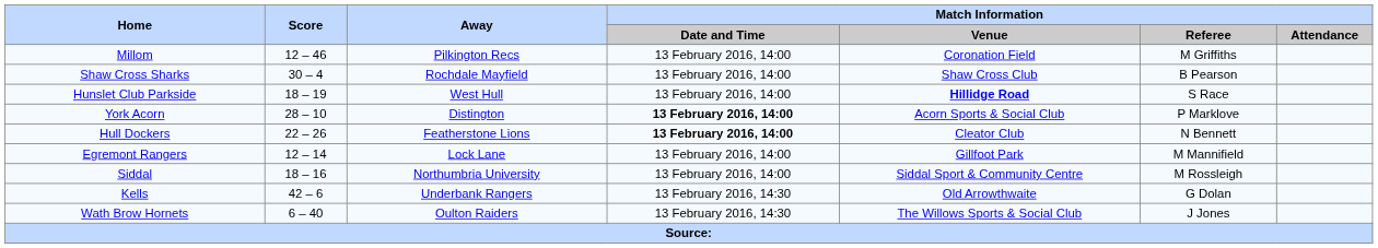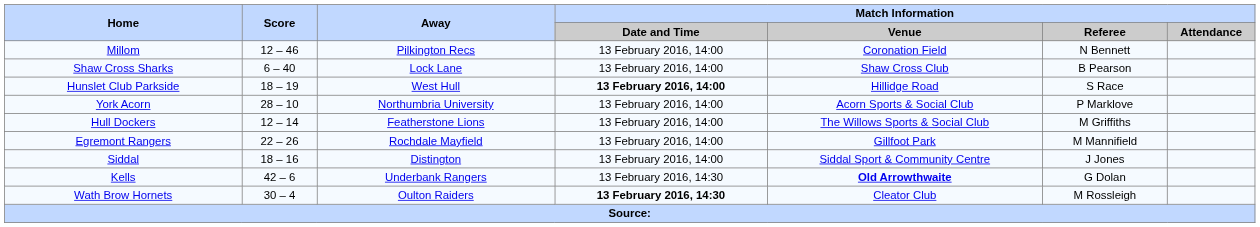 <table border=1 style="border-collapse:collapse; font-size:90%; text-align:center;" cellpadding=3 cellspacing=0 width=100%>
 <tr bgcolor=#C1D8FF>
 <th rowspan=2 width=19%>Home</th>
 <th rowspan=2 width=6%>Score</th>
 <th rowspan=2 width=19%>Away</th>
 <th colspan=6>Match Information</th>
 </tr>
 <tr bgcolor=#CCCCCC>
 <th width=17%>Date and Time</th>
 <th width=22%>Venue</th>
 <th width=10%>Referee</th>
 <th width=7%>Attendance</th>
 </tr>
 <tr bgcolor=#F5FAFF>
 <td><a href='#'>Millom</a></td>
 <td>12 – 46</td>
 <td><a href='#'>Pilkington Recs</a></td>
 <td>13 February 2016, 14:00</td>
 <td><a href='#'>Coronation Field</a></td>
-<td>M Griffiths</td>
+<td>N Bennett</td>
 <td></td>
 </tr>
 <tr bgcolor=#F5FAFF>
 <td><a href='#'>Shaw Cross Sharks</a></td>
-<td>30 – 4</td>
-<td><a href='#'>Rochdale Mayfield</a></td>
+<td>6 – 40</td>
+<td><a href='#'>Lock Lane</a></td>
 <td>13 February 2016, 14:00</td>
 <td><a href='#'>Shaw Cross Club</a></td>
 <td>B Pearson</td>
 <td></td>
 </tr>
 <tr bgcolor=#F5FAFF>
 <td><a href='#'>Hunslet Club Parkside</a></td>
 <td>18 – 19</td>
 <td><a href='#'>West Hull</a></td>
-<td>13 February 2016, 14:00</td>
-<td><strong><a href='#'>Hillidge Road</a></strong></td>
+<td><strong>13 February 2016, 14:00</strong></td>
+<td><a href='#'>Hillidge Road</a></td>
 <td>S Race</td>
 <td></td>
 </tr>
 <tr bgcolor=#F5FAFF>
 <td><a href='#'>York Acorn</a></td>
 <td>28 – 10</td>
-<td><a href='#'>Distington</a></td>
-<td><strong>13 February 2016, 14:00</strong></td>
+<td><a href='#'>Northumbria University</a></td>
+<td>13 February 2016, 14:00</td>
 <td><a href='#'>Acorn Sports & Social Club</a></td>
 <td>P Marklove</td>
 <td></td>
 </tr>
 <tr bgcolor=#F5FAFF>
 <td><a href='#'>Hull Dockers</a></td>
-<td>22 – 26</td>
+<td>12 – 14</td>
 <td><a href='#'>Featherstone Lions</a></td>
-<td><strong>13 February 2016, 14:00</strong></td>
-<td><a href='#'>Cleator Club</a></td>
-<td>N Bennett</td>
+<td>13 February 2016, 14:00</td>
+<td><a href='#'>The Willows Sports & Social Club</a></td>
+<td>M Griffiths</td>
 <td></td>
 </tr>
 <tr bgcolor=#F5FAFF>
 <td><a href='#'>Egremont Rangers</a></td>
-<td>12 – 14</td>
-<td><a href='#'>Lock Lane</a></td>
+<td>22 – 26</td>
+<td><a href='#'>Rochdale Mayfield</a></td>
 <td>13 February 2016, 14:00</td>
 <td><a href='#'>Gillfoot Park</a></td>
 <td>M Mannifield</td>
 <td></td>
 </tr>
 <tr bgcolor=#F5FAFF>
 <td><a href='#'>Siddal</a></td>
 <td>18 – 16</td>
-<td><a href='#'>Northumbria University</a></td>
+<td><a href='#'>Distington</a></td>
 <td>13 February 2016, 14:00</td>
 <td><a href='#'>Siddal Sport & Community Centre</a></td>
-<td>M Rossleigh</td>
+<td>J Jones</td>
 <td></td>
 </tr>
 <tr bgcolor=#F5FAFF>
 <td><a href='#'>Kells</a></td>
 <td>42 – 6</td>
 <td><a href='#'>Underbank Rangers</a></td>
 <td>13 February 2016, 14:30</td>
-<td><a href='#'>Old Arrowthwaite</a></td>
+<td><strong><a href='#'>Old Arrowthwaite</a></strong></td>
 <td>G Dolan</td>
 <td></td>
 </tr>
 <tr bgcolor=#F5FAFF>
 <td><a href='#'>Wath Brow Hornets</a></td>
-<td>6 – 40</td>
+<td>30 – 4</td>
 <td><a href='#'>Oulton Raiders</a></td>
-<td>13 February 2016, 14:30</td>
-<td><a href='#'>The Willows Sports & Social Club</a></td>
-<td>J Jones</td>
+<td><strong>13 February 2016, 14:30</strong></td>
+<td><a href='#'>Cleator Club</a></td>
+<td>M Rossleigh</td>
 <td></td>
 </tr>
 <tr style="background:#c1d8ff;">
 <th colspan=12>Source:</th>
 </tr>
 </table>
